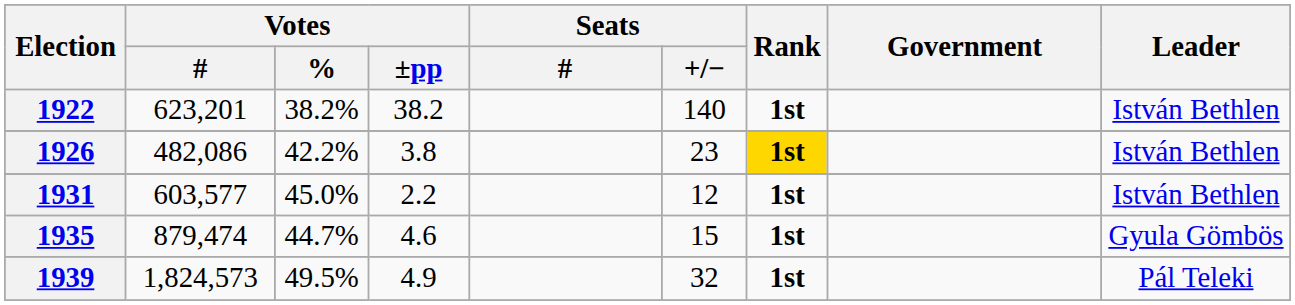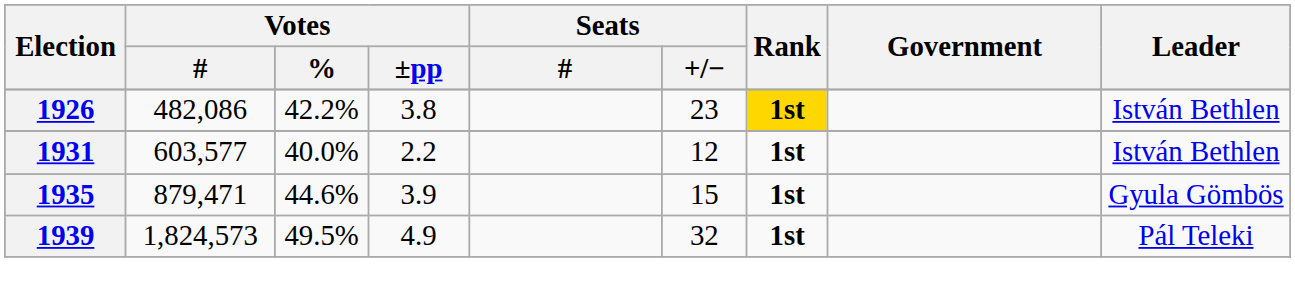 <table class="wikitable" style="text-align:center; line-height:16px;">
 <tr>
 <th rowspan="2" style="width:60px;">Election</th>
 <th colspan="3">Votes</th>
 <th colspan="2">Seats</th>
 <th rowspan="2" style="width:30px;">Rank</th>
 <th rowspan="2" style="width:145px;">Government</th>
 <th rowspan="2">Leader</th>
 </tr>
 <tr>
 <th style="width:75px;">#</th>
 <th style="width:45px;">%</th>
 <th style="width:48px;">±<a href='#'>pp</a></th>
 <th style="width:100px;">#</th>
 <th style="width:40px;">+/−</th>
-</tr>
-<tr>
-<th><a href='#'>1922</a></th>
-<td>623,201</td>
-<td>38.2%</td>
-<td>38.2</td>
-<td></td>
-<td> 140</td>
-<td><strong>1st</strong></td>
-<td></td>
-<td><a href='#'>István Bethlen</a></td>
 </tr>
 <tr>
 </tr>
 <tr>
 <th><a href='#'>1926</a></th>
 <td>482,086</td>
 <td>42.2%</td>
 <td>3.8</td>
 <td></td>
 <td> 23</td>
 <td style="background: gold;"><strong>1st</strong></td>
 <td></td>
 <td><a href='#'>István Bethlen</a></td>
 </tr>
 <tr>
 </tr>
 <tr>
 <th><a href='#'>1931</a></th>
 <td>603,577</td>
-<td>45.0%</td>
+<td>40.0%</td>
 <td>2.2</td>
 <td></td>
 <td> 12</td>
 <td><strong>1st</strong></td>
 <td></td>
 <td><a href='#'>István Bethlen</a></td>
 </tr>
 <tr>
 <th><a href='#'>1935</a></th>
-<td>879,474</td>
-<td>44.7%</td>
-<td>4.6</td>
+<td>879,471</td>
+<td>44.6%</td>
+<td>3.9</td>
 <td></td>
 <td> 15</td>
 <td><strong>1st</strong></td>
 <td></td>
 <td><a href='#'>Gyula Gömbös</a></td>
 </tr>
 <tr>
 <th><a href='#'>1939</a></th>
 <td>1,824,573</td>
 <td>49.5%</td>
 <td>4.9</td>
 <td></td>
 <td> 32</td>
 <td><strong>1st</strong></td>
 <td></td>
 <td><a href='#'>Pál Teleki</a></td>
 </tr>
 </table>
